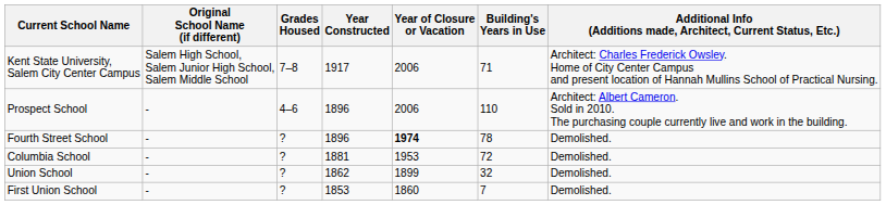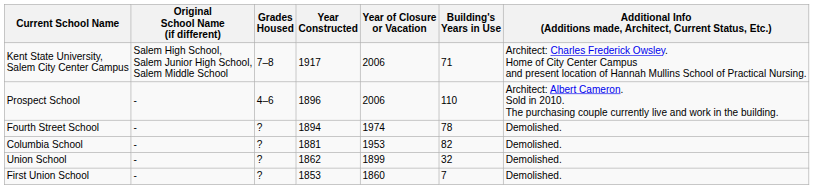 <table class="wikitable">
 <tr>
 <th>Current School Name</th>
 <th>Original<br>School Name<br> (if different)</th>
 <th>Grades<br>Housed</th>
 <th>Year<br>Constructed</th>
 <th>Year of Closure<br>or Vacation</th>
 <th>Building's<br>Years in Use</th>
 <th>Additional Info<br>(Additions made, Architect, Current Status, Etc.)</th>
 </tr>
 <tr>
 <td>Kent State University,<br>Salem City Center Campus</td>
 <td>Salem High School,<br>Salem Junior High School,<br>Salem Middle School</td>
 <td>7–8</td>
 <td>1917</td>
 <td>2006</td>
 <td>71</td>
 <td>Architect: <a href='#'>Charles Frederick Owsley</a>.<br>Home of  City Center Campus<br>and present location of Hannah Mullins School of Practical Nursing.</td>
 </tr>
 <tr>
 <td>Prospect School</td>
 <td>-</td>
 <td>4–6</td>
 <td>1896</td>
 <td>2006</td>
 <td>110</td>
 <td>Architect: <a href='#'>Albert Cameron</a>.<br>Sold in 2010. <br>The purchasing couple currently live and work in the building.</td>
 </tr>
 <tr>
 <td>Fourth Street School</td>
 <td>-</td>
 <td>?</td>
-<td>1896</td>
-<td><strong>1974</strong></td>
+<td>1894</td>
+<td>1974</td>
 <td>78</td>
 <td>Demolished.</td>
 </tr>
 <tr>
 <td>Columbia School</td>
 <td>-</td>
 <td>?</td>
 <td>1881</td>
 <td>1953</td>
-<td>72</td>
+<td>82</td>
 <td>Demolished.</td>
 </tr>
 <tr>
 <td>Union School</td>
 <td>-</td>
 <td>?</td>
 <td>1862</td>
 <td>1899</td>
 <td>32</td>
 <td>Demolished.</td>
 </tr>
 <tr>
 <td>First Union School</td>
 <td>-</td>
 <td>?</td>
 <td>1853</td>
 <td>1860</td>
 <td>7</td>
 <td>Demolished.</td>
 </tr>
 </table>
